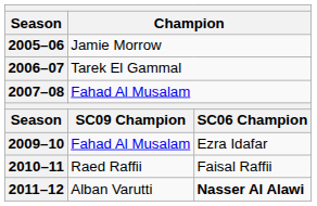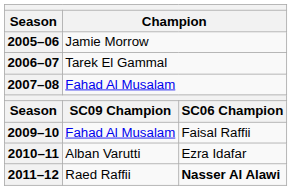 <table class="wikitable">
 <tr>
 <th colspan=3></th>
 </tr>
 <tr>
 <th>Season</th>
 <th colspan=2>Champion</th>
 </tr>
 <tr>
 <th>2005–06</th>
 <td colspan=2> Jamie Morrow</td>
 </tr>
 <tr>
 <th>2006–07</th>
 <td colspan=2> Tarek El Gammal</td>
 </tr>
 <tr>
 <th>2007–08</th>
 <td colspan=2> <a href='#'>Fahad Al Musalam</a></td>
 </tr>
 <tr>
 <th colspan=3></th>
 </tr>
 <tr>
 <th>Season</th>
 <th>SC09 Champion</th>
 <th>SC06 Champion</th>
 </tr>
 <tr>
 <th>2009–10</th>
 <td> <a href='#'>Fahad Al Musalam</a></td>
+<td> Faisal Raffii</td>
+</tr>
+<tr>
+<th>2010–11</th>
+<td> Alban Varutti</td>
 <td> Ezra Idafar</td>
 </tr>
 <tr>
-<th>2010–11</th>
+<th>2011–12</th>
 <td> Raed Raffii</td>
-<td> Faisal Raffii</td>
-</tr>
-<tr>
-<th>2011–12</th>
-<td> Alban Varutti</td>
 <td><strong> Nasser Al Alawi</strong></td>
 </tr>
 </table>
